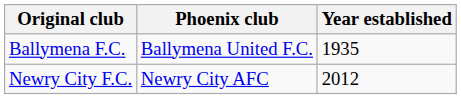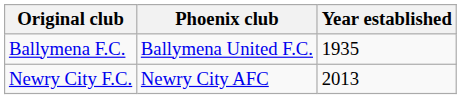 <table class="wikitable">
 <tr>
 <th>Original club</th>
 <th>Phoenix club</th>
 <th>Year established</th>
 </tr>
 <tr>
 <td><a href='#'>Ballymena F.C.</a></td>
 <td><a href='#'>Ballymena United F.C.</a></td>
 <td>1935</td>
 </tr>
 <tr>
 <td><a href='#'>Newry City F.C.</a></td>
 <td><a href='#'>Newry City AFC</a></td>
-<td>2012</td>
+<td>2013</td>
 </tr>
 </table>
